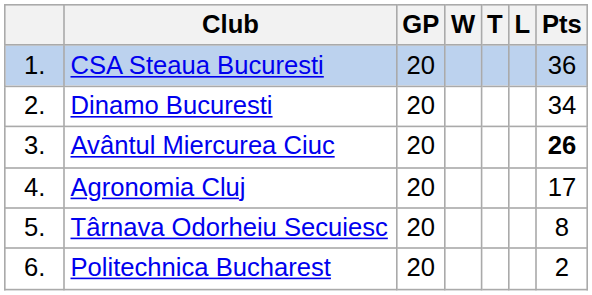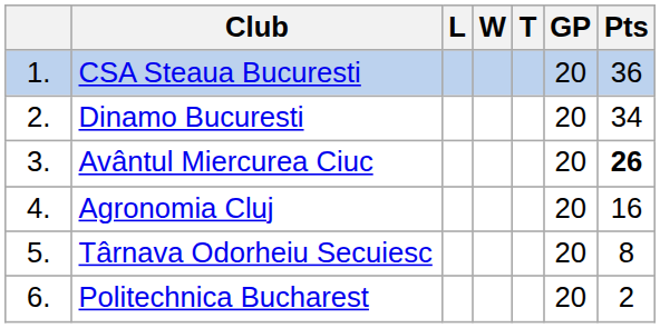 <table class="wikitable">
 <tr>
 <th width="30"></th>
 <th width="200">Club</th>
-<th>GP</th>
+<th>L</th>
 <th>W</th>
 <th>T</th>
-<th>L</th>
+<th>GP</th>
 <th>Pts</th>
 </tr>
 <tr bgcolor="#BCD2EE" align="center">
 <td>1.</td>
 <td align="left"><a href='#'>CSA Steaua Bucuresti</a></td>
-<td>20</td>
 <td></td>
 <td></td>
 <td></td>
+<td>20</td>
 <td>36</td>
 </tr>
 <tr bgcolor="#FFFFFF" align="center">
 <td>2.</td>
 <td align="left"><a href='#'>Dinamo Bucuresti</a></td>
-<td>20</td>
 <td></td>
 <td></td>
 <td></td>
+<td>20</td>
 <td>34</td>
 </tr>
 <tr bgcolor="#FFFFFF" align="center">
 <td>3.</td>
 <td align="left"><a href='#'>Avântul Miercurea Ciuc</a></td>
-<td>20</td>
 <td></td>
 <td></td>
 <td></td>
+<td>20</td>
 <td><strong>26</strong></td>
 </tr>
 <tr bgcolor="#FFFFFF" align="center">
 <td>4.</td>
 <td align="left"><a href='#'>Agronomia Cluj</a></td>
-<td>20</td>
 <td></td>
 <td></td>
 <td></td>
-<td>17</td>
+<td>20</td>
+<td>16</td>
 </tr>
 <tr bgcolor="#FFFFFF" align="center">
 <td>5.</td>
 <td align="left"><a href='#'>Târnava Odorheiu Secuiesc</a></td>
-<td>20</td>
 <td></td>
 <td></td>
 <td></td>
+<td>20</td>
 <td>8</td>
 </tr>
 <tr bgcolor="#FFFFFF" align="center">
 <td>6.</td>
 <td align="left"><a href='#'>Politechnica Bucharest</a></td>
-<td>20</td>
 <td></td>
 <td></td>
 <td></td>
+<td>20</td>
 <td>2</td>
 </tr>
 </table>
